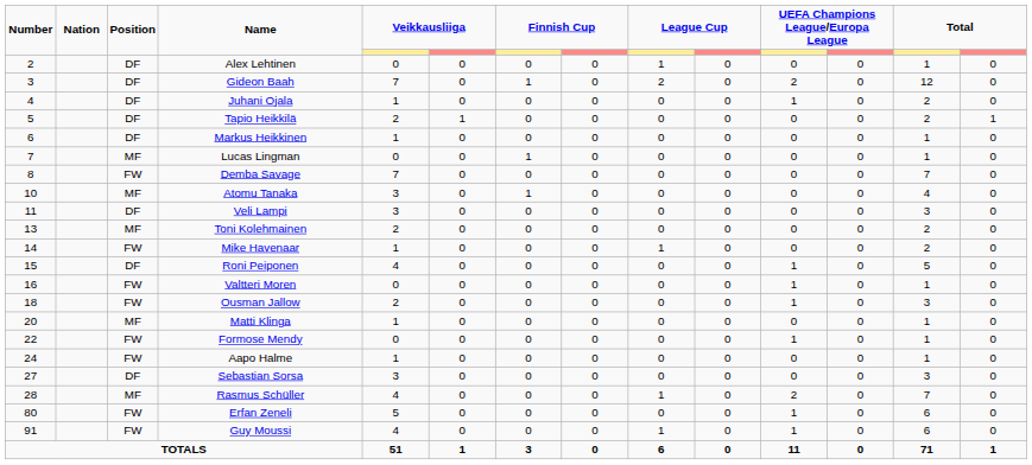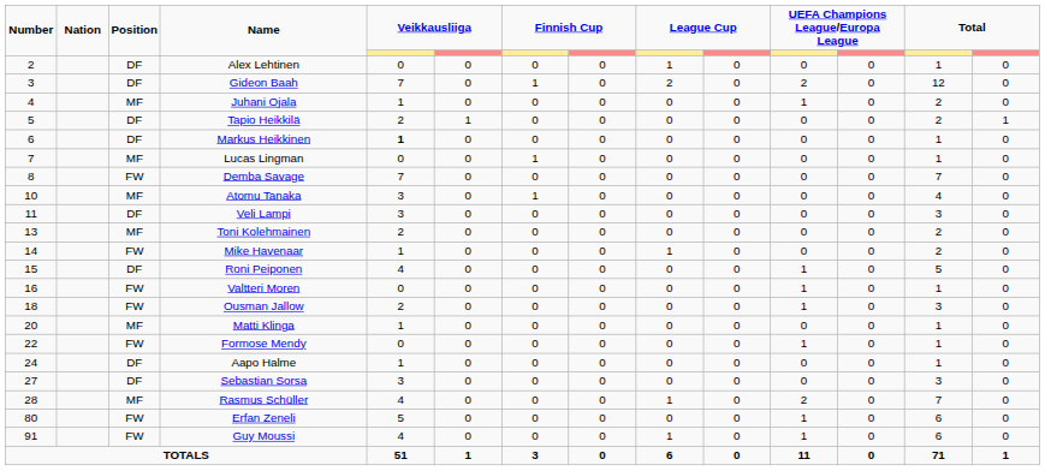 <table class="wikitable" style="text-align:center;">
 <tr>
 <td rowspan="2"  style="width:5%; text-align:center;"><strong>Number</strong></td>
 <td rowspan="2"  style="width:5%; text-align:center;"><strong>Nation</strong></td>
 <td rowspan="2"  style="width:5%; text-align:center;"><strong>Position</strong></td>
 <td rowspan="2"  style="width:20%; text-align:center;"><strong>Name</strong></td>
 <td colspan="2" style="text-align:center;"><strong><a href='#'>Veikkausliiga</a></strong></td>
 <td colspan="2" style="text-align:center;"><strong><a href='#'>Finnish Cup</a></strong></td>
 <td colspan="2" style="text-align:center;"><strong><a href='#'>League Cup</a></strong></td>
 <td colspan="2" style="text-align:center;"><strong><a href='#'>UEFA Champions League</a>/<a href='#'>Europa League</a></strong></td>
 <td colspan="2" style="text-align:center;"><strong>Total</strong></td>
 </tr>
 <tr>
 <th style="width:60px; background:#fe9;"></th>
 <th style="width:60px; background:#ff8888;"></th>
 <th style="width:60px; background:#fe9;"></th>
 <th style="width:60px; background:#ff8888;"></th>
 <th style="width:60px; background:#fe9;"></th>
 <th style="width:60px; background:#ff8888;"></th>
 <th style="width:60px; background:#fe9;"></th>
 <th style="width:60px; background:#ff8888;"></th>
 <th style="width:60px; background:#fe9;"></th>
 <th style="width:60px; background:#ff8888;"></th>
 </tr>
 <tr>
 <td>2</td>
 <td></td>
 <td>DF</td>
 <td>Alex Lehtinen</td>
 <td>0</td>
 <td>0</td>
 <td>0</td>
 <td>0</td>
 <td>1</td>
 <td>0</td>
 <td>0</td>
 <td>0</td>
 <td>1</td>
 <td>0</td>
 </tr>
 <tr>
 <td>3</td>
 <td></td>
 <td>DF</td>
 <td><a href='#'>Gideon Baah</a></td>
 <td>7</td>
 <td>0</td>
 <td>1</td>
 <td>0</td>
 <td>2</td>
 <td>0</td>
 <td>2</td>
 <td>0</td>
 <td>12</td>
 <td>0</td>
 </tr>
 <tr>
 <td>4</td>
 <td></td>
-<td>DF</td>
+<td>MF</td>
 <td><a href='#'>Juhani Ojala</a></td>
 <td>1</td>
 <td>0</td>
 <td>0</td>
 <td>0</td>
 <td>0</td>
 <td>0</td>
 <td>1</td>
 <td>0</td>
 <td>2</td>
 <td>0</td>
 </tr>
 <tr>
 <td>5</td>
 <td></td>
 <td>DF</td>
 <td><a href='#'>Tapio Heikkilä</a></td>
 <td>2</td>
 <td>1</td>
 <td>0</td>
 <td>0</td>
 <td>0</td>
 <td>0</td>
 <td>0</td>
 <td>0</td>
 <td>2</td>
 <td>1</td>
 </tr>
 <tr>
 <td>6</td>
 <td></td>
 <td>DF</td>
 <td><a href='#'>Markus Heikkinen</a></td>
-<td>1</td>
+<td><strong>1</strong></td>
 <td>0</td>
 <td>0</td>
 <td>0</td>
 <td>0</td>
 <td>0</td>
 <td>0</td>
 <td>0</td>
 <td>1</td>
 <td>0</td>
 </tr>
 <tr>
 <td>7</td>
 <td></td>
 <td>MF</td>
 <td>Lucas Lingman</td>
 <td>0</td>
 <td>0</td>
 <td>1</td>
 <td>0</td>
 <td>0</td>
 <td>0</td>
 <td>0</td>
 <td>0</td>
 <td>1</td>
 <td>0</td>
 </tr>
 <tr>
 <td>8</td>
 <td></td>
 <td>FW</td>
 <td><a href='#'>Demba Savage</a></td>
 <td>7</td>
 <td>0</td>
 <td>0</td>
 <td>0</td>
 <td>0</td>
 <td>0</td>
 <td>0</td>
 <td>0</td>
 <td>7</td>
 <td>0</td>
 </tr>
 <tr>
 <td>10</td>
 <td></td>
 <td>MF</td>
 <td><a href='#'>Atomu Tanaka</a></td>
 <td>3</td>
 <td>0</td>
 <td>1</td>
 <td>0</td>
 <td>0</td>
 <td>0</td>
 <td>0</td>
 <td>0</td>
 <td>4</td>
 <td>0</td>
 </tr>
 <tr>
 <td>11</td>
 <td></td>
 <td>DF</td>
 <td><a href='#'>Veli Lampi</a></td>
 <td>3</td>
 <td>0</td>
 <td>0</td>
 <td>0</td>
 <td>0</td>
 <td>0</td>
 <td>0</td>
 <td>0</td>
 <td>3</td>
 <td>0</td>
 </tr>
 <tr>
 <td>13</td>
 <td></td>
 <td>MF</td>
 <td><a href='#'>Toni Kolehmainen</a></td>
 <td>2</td>
 <td>0</td>
 <td>0</td>
 <td>0</td>
 <td>0</td>
 <td>0</td>
 <td>0</td>
 <td>0</td>
 <td>2</td>
 <td>0</td>
 </tr>
 <tr>
 <td>14</td>
 <td></td>
 <td>FW</td>
 <td><a href='#'>Mike Havenaar</a></td>
 <td>1</td>
 <td>0</td>
 <td>0</td>
 <td>0</td>
 <td>1</td>
 <td>0</td>
 <td>0</td>
 <td>0</td>
 <td>2</td>
 <td>0</td>
 </tr>
 <tr>
 <td>15</td>
 <td></td>
 <td>DF</td>
 <td><a href='#'>Roni Peiponen</a></td>
 <td>4</td>
 <td>0</td>
 <td>0</td>
 <td>0</td>
 <td>0</td>
 <td>0</td>
 <td>1</td>
 <td>0</td>
 <td>5</td>
 <td>0</td>
 </tr>
 <tr>
 <td>16</td>
 <td></td>
 <td>FW</td>
 <td><a href='#'>Valtteri Moren</a></td>
 <td>0</td>
 <td>0</td>
 <td>0</td>
 <td>0</td>
 <td>0</td>
 <td>0</td>
 <td>1</td>
 <td>0</td>
 <td>1</td>
 <td>0</td>
 </tr>
 <tr>
 <td>18</td>
 <td></td>
 <td>FW</td>
 <td><a href='#'>Ousman Jallow</a></td>
 <td>2</td>
 <td>0</td>
 <td>0</td>
 <td>0</td>
 <td>0</td>
 <td>0</td>
 <td>1</td>
 <td>0</td>
 <td>3</td>
 <td>0</td>
 </tr>
 <tr>
 <td>20</td>
 <td></td>
 <td>MF</td>
 <td><a href='#'>Matti Klinga</a></td>
 <td>1</td>
 <td>0</td>
 <td>0</td>
 <td>0</td>
 <td>0</td>
 <td>0</td>
 <td>0</td>
 <td>0</td>
 <td>1</td>
 <td>0</td>
 </tr>
 <tr>
 <td>22</td>
 <td></td>
 <td>FW</td>
 <td><a href='#'>Formose Mendy</a></td>
 <td>0</td>
 <td>0</td>
 <td>0</td>
 <td>0</td>
 <td>0</td>
 <td>0</td>
 <td>1</td>
 <td>0</td>
 <td>1</td>
 <td>0</td>
 </tr>
 <tr>
 <td>24</td>
 <td></td>
-<td>FW</td>
+<td>DF</td>
 <td>Aapo Halme</td>
 <td>1</td>
 <td>0</td>
 <td>0</td>
 <td>0</td>
 <td>0</td>
 <td>0</td>
 <td>0</td>
 <td>0</td>
 <td>1</td>
 <td>0</td>
 </tr>
 <tr>
 <td>27</td>
 <td></td>
 <td>DF</td>
 <td><a href='#'>Sebastian Sorsa</a></td>
 <td>3</td>
 <td>0</td>
 <td>0</td>
 <td>0</td>
 <td>0</td>
 <td>0</td>
 <td>0</td>
 <td>0</td>
 <td>3</td>
 <td>0</td>
 </tr>
 <tr>
 <td>28</td>
 <td></td>
 <td>MF</td>
 <td><a href='#'>Rasmus Schüller</a></td>
 <td>4</td>
 <td>0</td>
 <td>0</td>
 <td>0</td>
 <td>1</td>
 <td>0</td>
 <td>2</td>
 <td>0</td>
 <td>7</td>
 <td>0</td>
 </tr>
 <tr>
 <td>80</td>
 <td></td>
 <td>FW</td>
 <td><a href='#'>Erfan Zeneli</a></td>
 <td>5</td>
 <td>0</td>
 <td>0</td>
 <td>0</td>
 <td>0</td>
 <td>0</td>
 <td>1</td>
 <td>0</td>
 <td>6</td>
 <td>0</td>
 </tr>
 <tr>
 <td>91</td>
 <td></td>
 <td>FW</td>
 <td><a href='#'>Guy Moussi</a></td>
 <td>4</td>
 <td>0</td>
 <td>0</td>
 <td>0</td>
 <td>1</td>
 <td>0</td>
 <td>1</td>
 <td>0</td>
 <td>6</td>
 <td>0</td>
 </tr>
 <tr>
 <td colspan="4"><strong>TOTALS</strong></td>
 <td><strong>51</strong></td>
 <td><strong>1</strong></td>
 <td><strong>3</strong></td>
 <td><strong>0</strong></td>
 <td><strong>6</strong></td>
 <td><strong>0</strong></td>
 <td><strong>11</strong></td>
 <td><strong>0</strong></td>
 <td><strong>71</strong></td>
 <td><strong>1</strong></td>
 </tr>
 </table>
